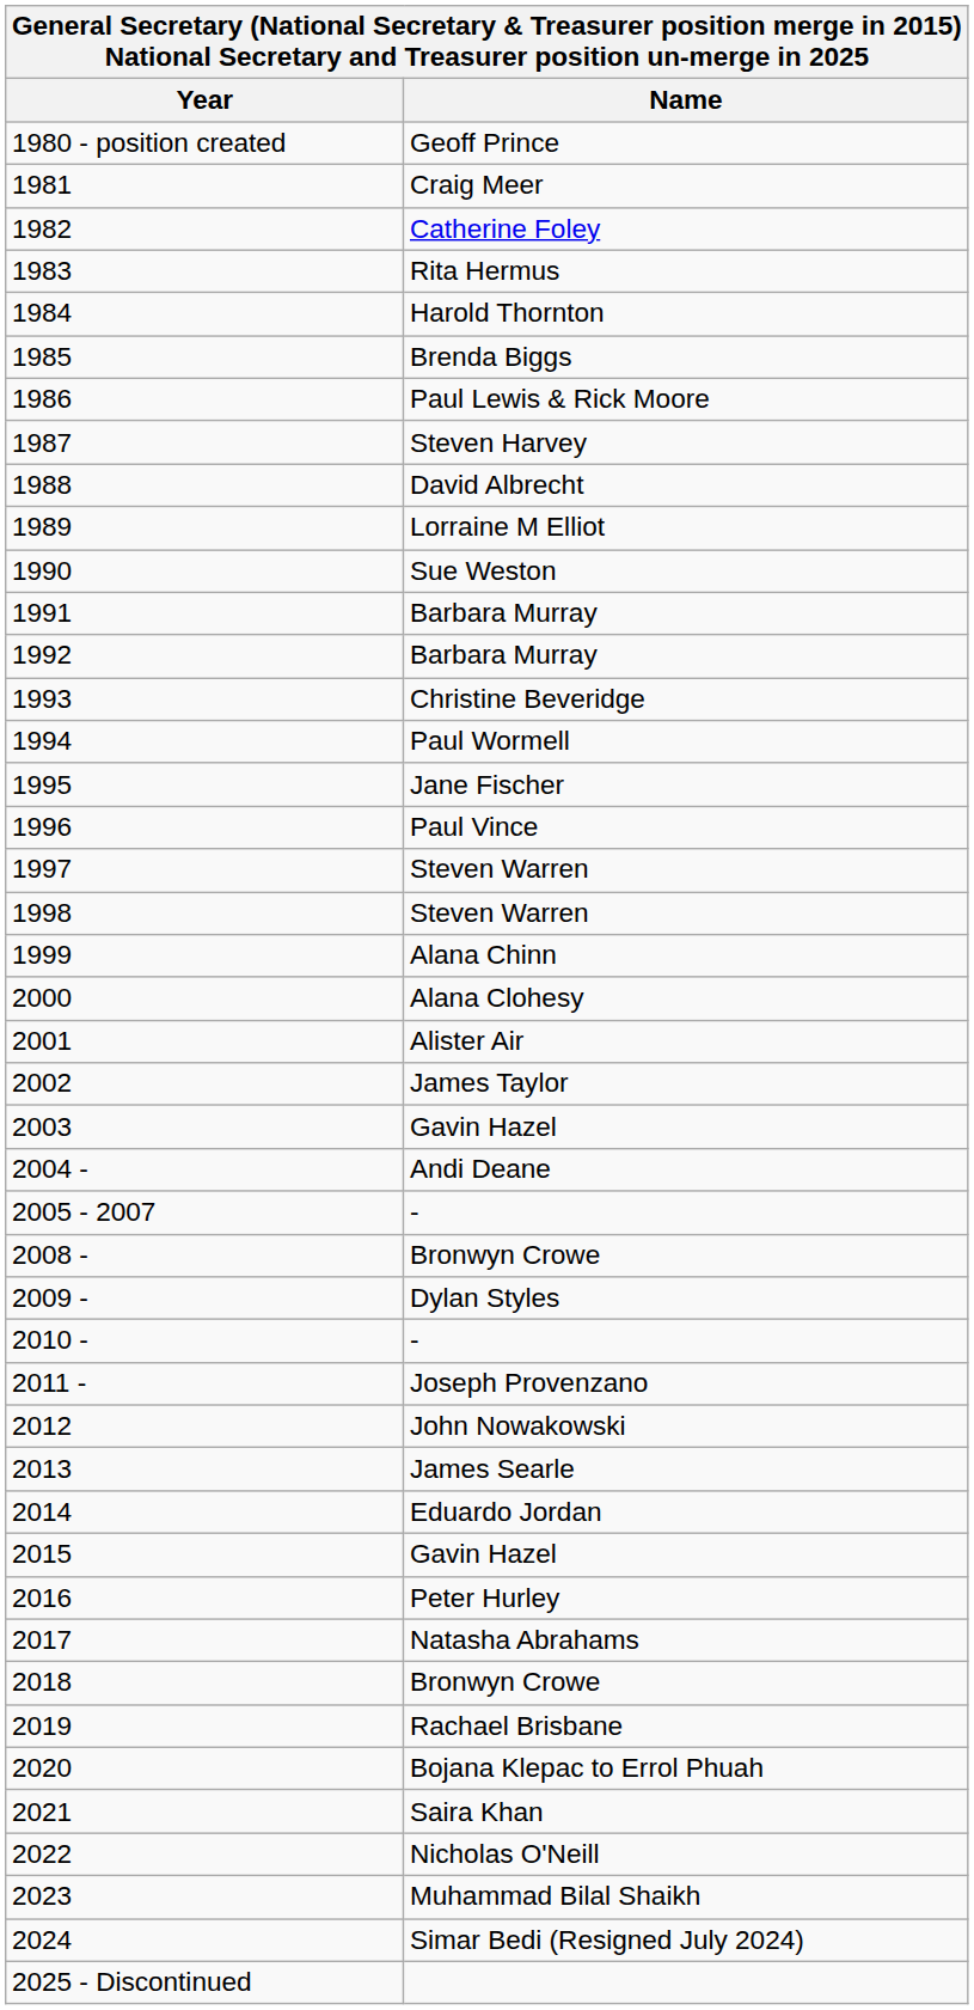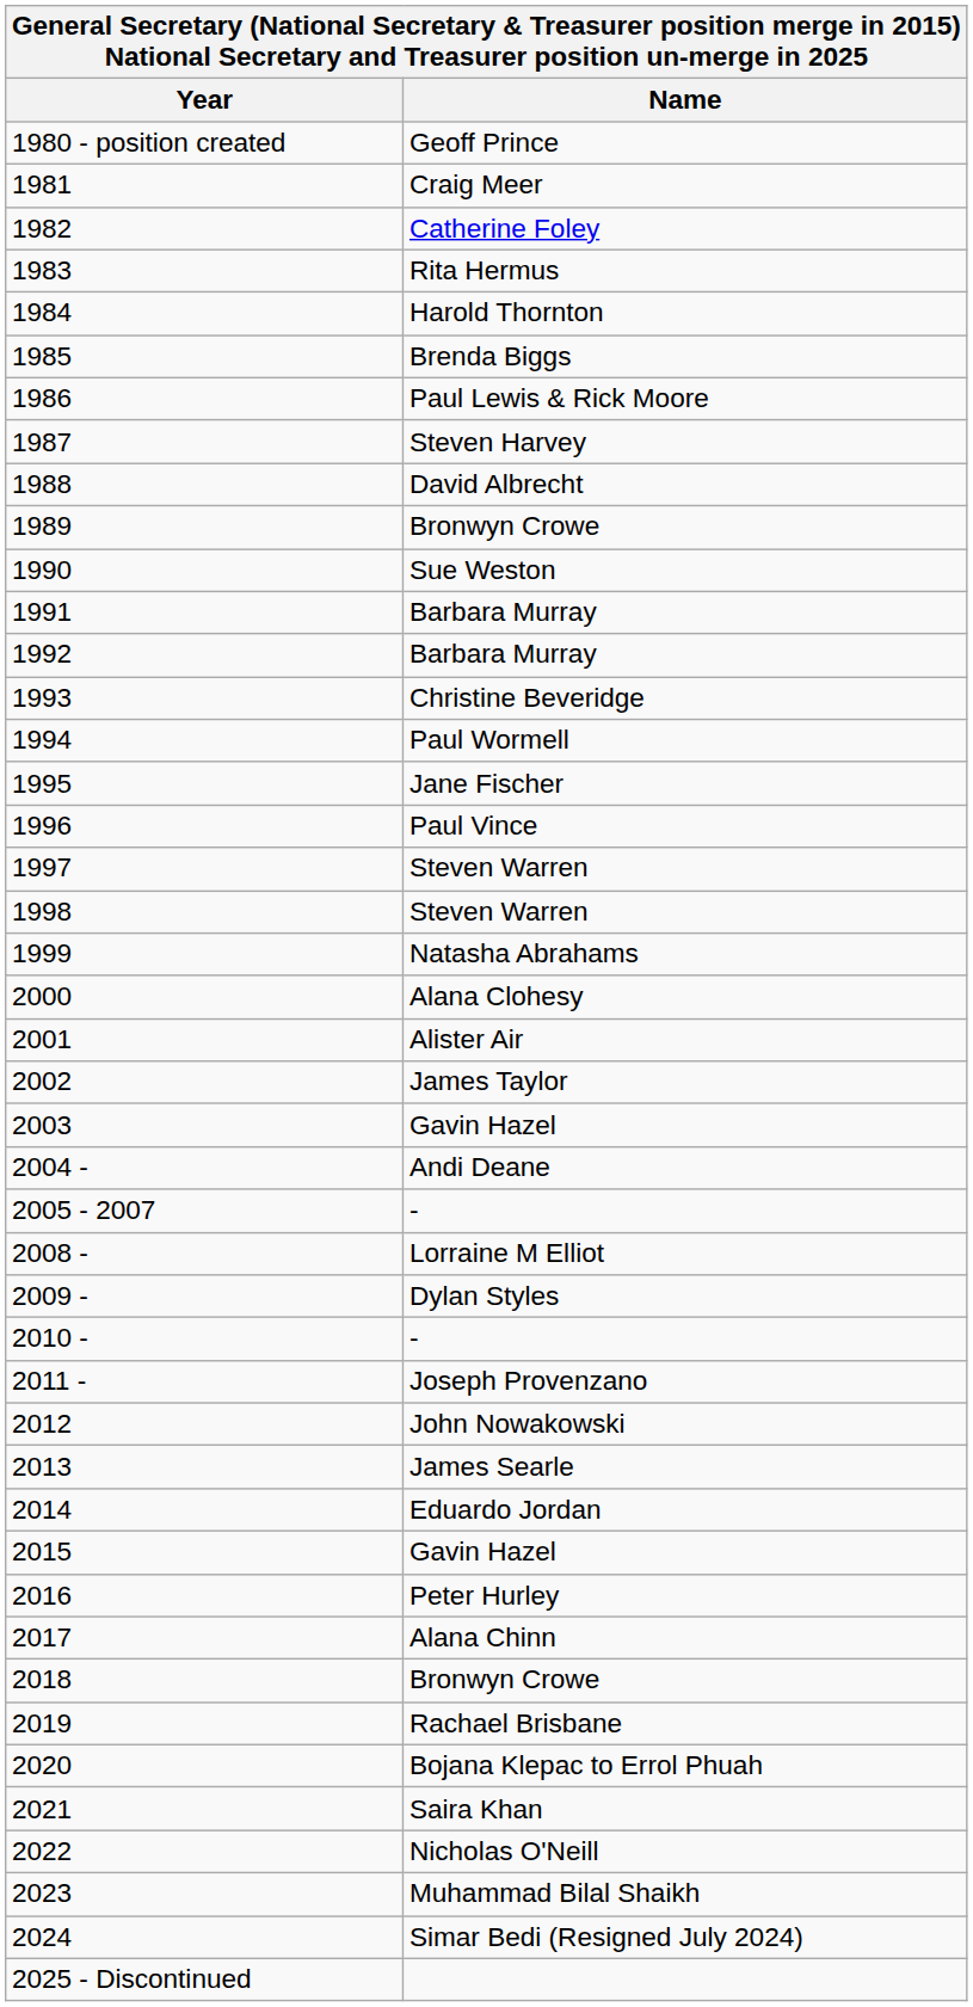 <table class="wikitable mw-collapsible mw-collapsed">
 <tr>
 <th colspan=4>General Secretary (National Secretary & Treasurer position merge in 2015)<br>National Secretary and Treasurer position un-merge in 2025</th>
 </tr>
 <tr>
 <th>Year</th>
 <th>Name</th>
 </tr>
 <tr>
 <td>1980 - position created</td>
 <td>Geoff Prince</td>
 </tr>
 <tr>
 <td>1981</td>
 <td>Craig Meer</td>
 </tr>
 <tr>
 <td>1982</td>
 <td><a href='#'>Catherine Foley</a></td>
 </tr>
 <tr>
 <td>1983</td>
 <td>Rita Hermus</td>
 </tr>
 <tr>
 <td>1984</td>
 <td>Harold Thornton</td>
 </tr>
 <tr>
 <td>1985</td>
 <td>Brenda Biggs</td>
 </tr>
 <tr>
 <td>1986</td>
 <td>Paul Lewis & Rick Moore</td>
 </tr>
 <tr>
 <td>1987</td>
 <td>Steven Harvey</td>
 </tr>
 <tr>
 <td>1988</td>
 <td>David Albrecht</td>
 </tr>
 <tr>
 <td>1989</td>
-<td>Lorraine M Elliot</td>
+<td>Bronwyn Crowe</td>
 </tr>
 <tr>
 <td>1990</td>
 <td>Sue Weston</td>
 </tr>
 <tr>
 <td>1991</td>
 <td>Barbara Murray</td>
 </tr>
 <tr>
 <td>1992</td>
 <td>Barbara Murray</td>
 </tr>
 <tr>
 <td>1993</td>
 <td>Christine Beveridge</td>
 </tr>
 <tr>
 <td>1994</td>
 <td>Paul Wormell</td>
 </tr>
 <tr>
 <td>1995</td>
 <td>Jane Fischer</td>
 </tr>
 <tr>
 <td>1996</td>
 <td>Paul Vince</td>
 </tr>
 <tr>
 <td>1997</td>
 <td>Steven Warren</td>
 </tr>
 <tr>
 <td>1998</td>
 <td>Steven Warren</td>
 </tr>
 <tr>
 <td>1999</td>
-<td>Alana Chinn</td>
+<td>Natasha Abrahams</td>
 </tr>
 <tr>
 <td>2000</td>
 <td>Alana Clohesy</td>
 </tr>
 <tr>
 <td>2001</td>
 <td>Alister Air</td>
 </tr>
 <tr>
 <td>2002</td>
 <td>James Taylor</td>
 </tr>
 <tr>
 <td>2003</td>
 <td>Gavin Hazel</td>
 </tr>
 <tr>
 <td>2004 -</td>
 <td>Andi Deane</td>
 </tr>
 <tr>
 <td>2005 - 2007</td>
 <td>-</td>
 </tr>
 <tr>
 <td>2008 -</td>
-<td>Bronwyn Crowe</td>
+<td>Lorraine M Elliot</td>
 </tr>
 <tr>
 <td>2009 -</td>
 <td>Dylan Styles</td>
 </tr>
 <tr>
 <td>2010 -</td>
 <td>-</td>
 </tr>
 <tr>
 <td>2011 -</td>
 <td>Joseph Provenzano</td>
 </tr>
 <tr>
 <td>2012</td>
 <td>John Nowakowski</td>
 </tr>
 <tr>
 <td>2013</td>
 <td>James Searle</td>
 </tr>
 <tr>
 <td>2014</td>
 <td>Eduardo Jordan</td>
 </tr>
 <tr>
 <td>2015</td>
 <td>Gavin Hazel</td>
 </tr>
 <tr>
 <td>2016</td>
 <td>Peter Hurley</td>
 </tr>
 <tr>
 <td>2017</td>
-<td>Natasha Abrahams</td>
+<td>Alana Chinn</td>
 </tr>
 <tr>
 <td>2018</td>
 <td>Bronwyn Crowe</td>
 </tr>
 <tr>
 <td>2019</td>
 <td>Rachael Brisbane</td>
 </tr>
 <tr>
 <td>2020</td>
 <td>Bojana Klepac to Errol Phuah</td>
 </tr>
 <tr>
 <td>2021</td>
 <td>Saira Khan</td>
 </tr>
 <tr>
 <td>2022</td>
 <td>Nicholas O'Neill</td>
 </tr>
 <tr>
 <td>2023</td>
 <td>Muhammad Bilal Shaikh</td>
 </tr>
 <tr>
 <td>2024</td>
 <td>Simar Bedi (Resigned July 2024)</td>
 </tr>
 <tr>
 <td>2025 - Discontinued</td>
 <td></td>
 </tr>
 </table>
